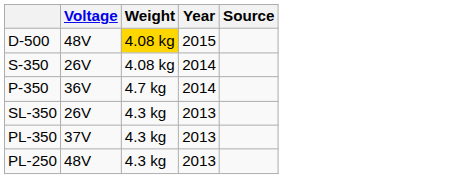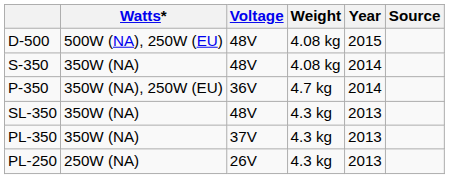 <table class="wikitable">
 <tr>
 <th></th>
+<th><a href='#'>Watts</a>*</th>
 <th><a href='#'>Voltage</a></th>
 <th>Weight</th>
 <th>Year</th>
 <th>Source</th>
 </tr>
 <tr>
 <td>D-500</td>
+<td>500W (<a href='#'>NA</a>), 250W (<a href='#'>EU</a>)</td>
 <td>48V</td>
-<td style="background: gold;">4.08 kg</td>
+<td>4.08 kg</td>
 <td>2015</td>
 <td></td>
 </tr>
 <tr>
 <td>S-350</td>
-<td>26V</td>
+<td>350W (NA)</td>
+<td>48V</td>
 <td>4.08 kg</td>
 <td>2014</td>
 <td></td>
 </tr>
 <tr>
 <td>P-350</td>
+<td>350W (NA), 250W (EU)</td>
 <td>36V</td>
 <td>4.7 kg</td>
 <td>2014</td>
 <td></td>
 </tr>
 <tr>
 <td>SL-350</td>
-<td>26V</td>
+<td>350W (NA)</td>
+<td>48V</td>
 <td>4.3 kg</td>
 <td>2013</td>
 <td></td>
 </tr>
 <tr>
 <td>PL-350</td>
+<td>350W (NA)</td>
 <td>37V</td>
 <td>4.3 kg</td>
 <td>2013</td>
 <td></td>
 </tr>
 <tr>
 <td>PL-250</td>
-<td>48V</td>
+<td>250W (NA)</td>
+<td>26V</td>
 <td>4.3 kg</td>
 <td>2013</td>
 <td></td>
 </tr>
 </table>
